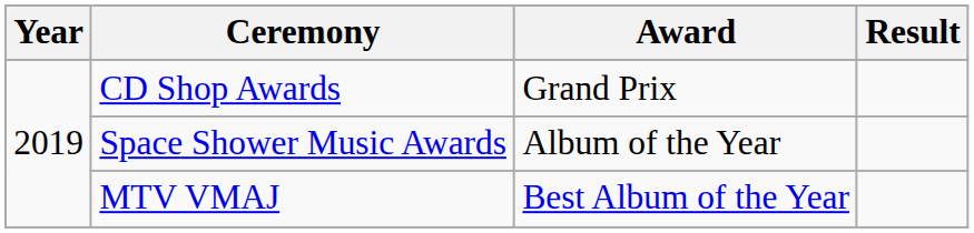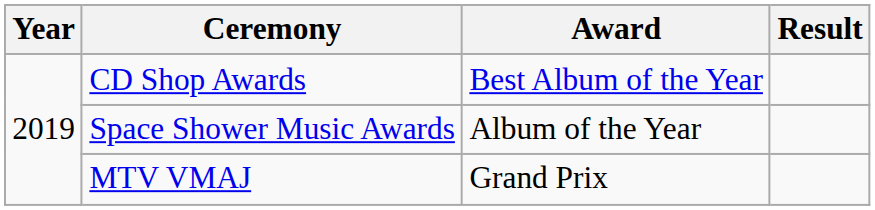 <table class="wikitable">
 <tr>
 <th>Year</th>
 <th>Ceremony</th>
 <th>Award</th>
 <th>Result</th>
 </tr>
 <tr>
 <td rowspan="3">2019</td>
 <td><a href='#'>CD Shop Awards</a></td>
-<td>Grand Prix</td>
+<td><a href='#'>Best Album of the Year</a></td>
 <td></td>
 </tr>
 <tr>
 <td><a href='#'>Space Shower Music Awards</a></td>
 <td>Album of the Year</td>
 <td></td>
 </tr>
 <tr>
 <td><a href='#'>MTV VMAJ</a></td>
-<td><a href='#'>Best Album of the Year</a></td>
+<td>Grand Prix</td>
 <td></td>
 </tr>
 </table>
